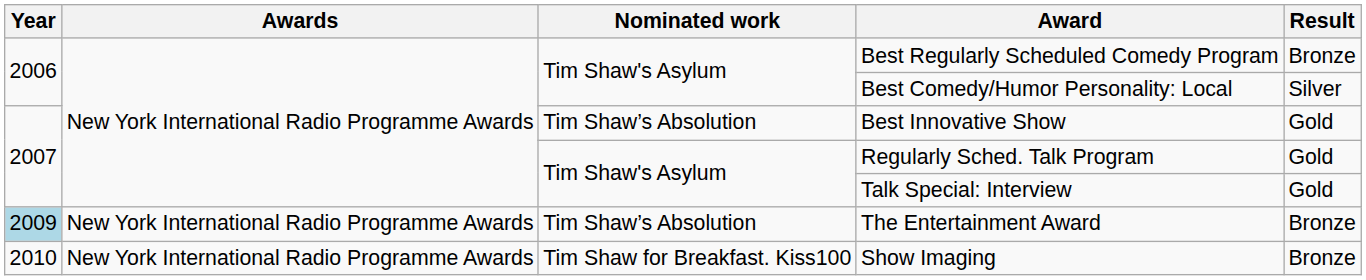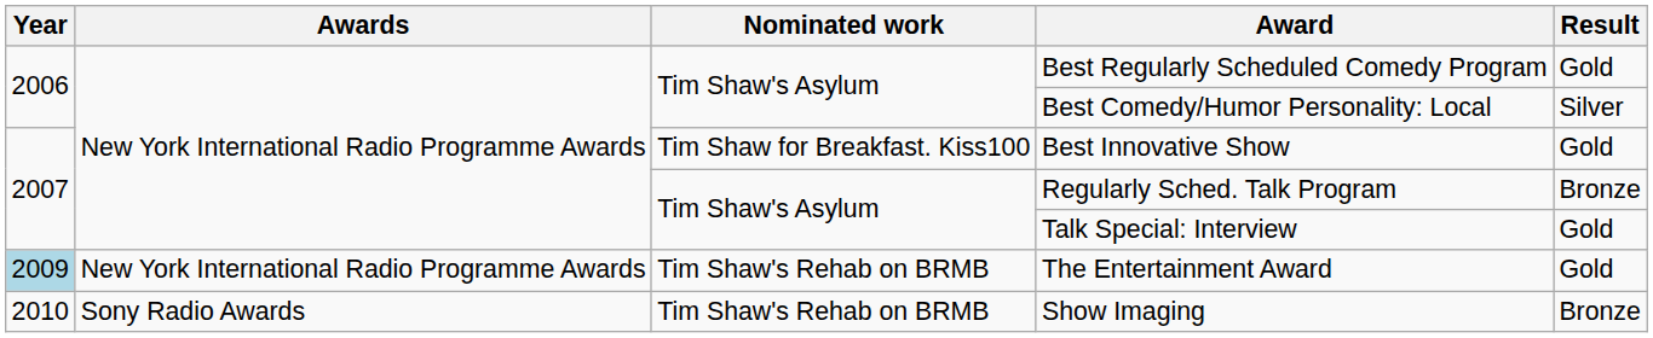 <table class="wikitable">
 <tr>
 <th>Year</th>
 <th>Awards</th>
 <th>Nominated work</th>
 <th>Award</th>
 <th>Result</th>
 </tr>
 <tr>
 <td rowspan=2>2006</td>
 <td rowspan=5>New York International Radio Programme Awards</td>
 <td rowspan=2>Tim Shaw's Asylum</td>
 <td>Best Regularly Scheduled Comedy Program</td>
-<td>Bronze</td>
+<td>Gold</td>
 </tr>
 <tr>
 <td>Best Comedy/Humor Personality: Local</td>
 <td>Silver</td>
 </tr>
 <tr>
 <td rowspan=3>2007</td>
-<td>Tim Shaw’s Absolution</td>
+<td>Tim Shaw for Breakfast. Kiss100</td>
 <td>Best Innovative Show</td>
 <td>Gold</td>
 </tr>
 <tr>
 <td rowspan=2>Tim Shaw's Asylum</td>
 <td>Regularly Sched. Talk Program</td>
-<td>Gold</td>
+<td>Bronze</td>
 </tr>
 <tr>
 <td>Talk Special: Interview</td>
 <td>Gold</td>
 </tr>
 <tr>
 <td style="background: lightblue;">2009</td>
 <td>New York International Radio Programme Awards</td>
-<td>Tim Shaw’s Absolution</td>
+<td>Tim Shaw's Rehab on BRMB</td>
 <td>The Entertainment Award</td>
-<td>Bronze</td>
+<td>Gold</td>
 </tr>
 <tr>
 <td>2010</td>
-<td>New York International Radio Programme Awards</td>
-<td>Tim Shaw for Breakfast. Kiss100</td>
+<td>Sony Radio Awards</td>
+<td>Tim Shaw's Rehab on BRMB</td>
 <td>Show Imaging</td>
 <td>Bronze</td>
 </tr>
 </table>
